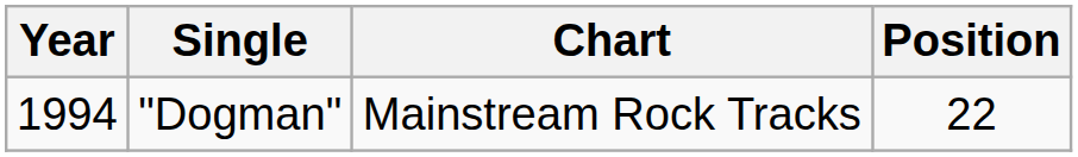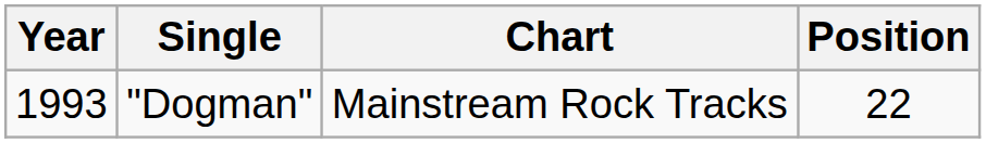 <table class="wikitable">
 <tr>
 <th>Year</th>
 <th>Single</th>
 <th>Chart</th>
 <th>Position</th>
 </tr>
 <tr>
-<td>1994</td>
+<td>1993</td>
 <td>"Dogman"</td>
 <td>Mainstream Rock Tracks</td>
 <td align="center">22</td>
 </tr>
 </table>
